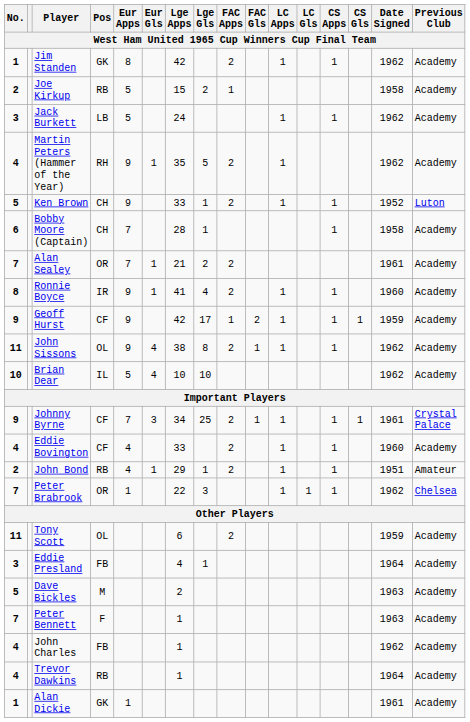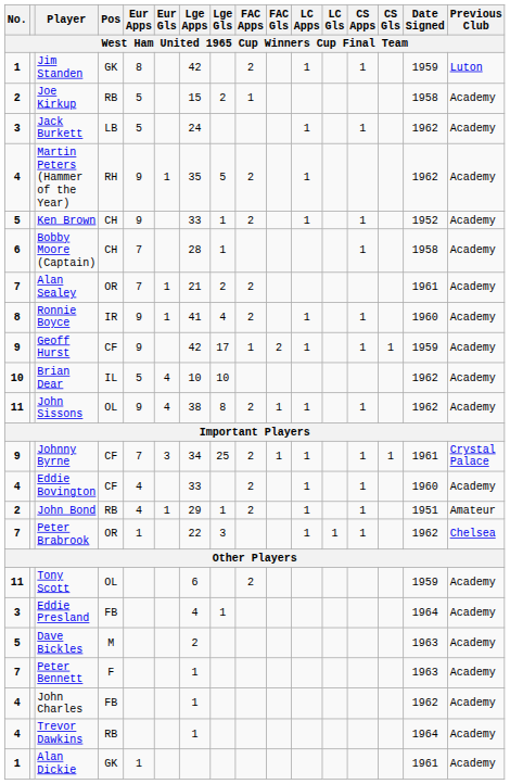 <table class="wikitable" style="width:95%;">
 <tr>
 <th width=1%>No.</th>
 <th width=1%></th>
 <th !width=37%>Player</th>
 <th width=1%>Pos</th>
 <th width=1%>Eur Apps</th>
 <th width=1%>Eur Gls</th>
 <th width=1%>Lge Apps</th>
 <th width=1%>Lge Gls</th>
 <th width=1%>FAC Apps</th>
 <th width=1%>FAC Gls</th>
 <th width=1%>LC Apps</th>
 <th width=1%>LC Gls</th>
 <th width=1%>CS Apps</th>
 <th width=1%>CS Gls</th>
 <th width=10%>Date Signed</th>
 <th width=20%>Previous Club</th>
 </tr>
 <tr>
 <th colspan="16">West Ham United 1965 Cup Winners Cup Final Team</th>
 </tr>
 <tr>
 <td align=center><strong>1</strong></td>
 <td align=center></td>
 <td><a href='#'>Jim Standen</a></td>
 <td align=center>GK</td>
 <td align=center>8</td>
 <td align=center></td>
 <td align=center>42</td>
 <td align=center></td>
 <td align=center>2</td>
 <td align=center></td>
 <td align=center>1</td>
 <td align=center></td>
 <td align=center>1</td>
 <td align=center></td>
-<td align=center>1962</td>
-<td>Academy</td>
+<td align=center>1959</td>
+<td><a href='#'>Luton</a></td>
 </tr>
 <tr>
 <td align=center><strong>2</strong></td>
 <td align=center></td>
 <td><a href='#'>Joe Kirkup</a></td>
 <td align=center>RB</td>
 <td align=center>5</td>
 <td align=center></td>
 <td align=center>15</td>
 <td align=center>2</td>
 <td align=center>1</td>
 <td align=center></td>
 <td align=center></td>
 <td align=center></td>
 <td align=center></td>
 <td align=center></td>
 <td align=center>1958</td>
 <td>Academy</td>
 </tr>
 <tr>
 <td align=center><strong>3</strong></td>
 <td align=center></td>
 <td><a href='#'>Jack Burkett</a></td>
 <td align=center>LB</td>
 <td align=center>5</td>
 <td align=center></td>
 <td align=center>24</td>
 <td align=center></td>
 <td align=center></td>
 <td align=center></td>
 <td align=center>1</td>
 <td align=center></td>
 <td align=center>1</td>
 <td align=center></td>
 <td align=center>1962</td>
 <td>Academy</td>
 </tr>
 <tr>
 <td align=center><strong>4</strong></td>
 <td align=center></td>
 <td><a href='#'>Martin Peters</a> (Hammer of the Year)</td>
 <td align=center>RH</td>
 <td align=center>9</td>
 <td align=center>1</td>
 <td align=center>35</td>
 <td align=center>5</td>
 <td align=center>2</td>
 <td align=center></td>
 <td align=center>1</td>
 <td align=center></td>
 <td align=center></td>
 <td align=center></td>
 <td align=center>1962</td>
 <td>Academy</td>
 </tr>
 <tr>
 <td align=center><strong>5</strong></td>
 <td align=center></td>
 <td><a href='#'>Ken Brown</a></td>
 <td align=center>CH</td>
 <td align=center>9</td>
 <td align=center></td>
 <td align=center>33</td>
 <td align=center>1</td>
 <td align=center>2</td>
 <td align=center></td>
 <td align=center>1</td>
 <td align=center></td>
 <td align=center>1</td>
 <td align=center></td>
 <td align=center>1952</td>
-<td><a href='#'>Luton</a></td>
+<td>Academy</td>
 </tr>
 <tr>
 <td align=center><strong>6</strong></td>
 <td align=center></td>
 <td><a href='#'>Bobby Moore</a> (Captain)</td>
 <td align=center>CH</td>
 <td align=center>7</td>
 <td align=center></td>
 <td align=center>28</td>
 <td align=center>1</td>
 <td align=center></td>
 <td align=center></td>
 <td align=center></td>
 <td align=center></td>
 <td align=center>1</td>
 <td align=center></td>
 <td align=center>1958</td>
 <td>Academy</td>
 </tr>
 <tr>
 <td align=center><strong>7</strong></td>
 <td align=center></td>
 <td><a href='#'>Alan Sealey</a></td>
 <td align=center>OR</td>
 <td align=center>7</td>
 <td align=center>1</td>
 <td align=center>21</td>
 <td align=center>2</td>
 <td align=center>2</td>
 <td align=center></td>
 <td align=center></td>
 <td align=center></td>
 <td align=center></td>
 <td align=center></td>
 <td align=center>1961</td>
 <td>Academy</td>
 </tr>
 <tr>
 <td align=center><strong>8</strong></td>
 <td align=center></td>
 <td><a href='#'>Ronnie Boyce</a></td>
 <td align=center>IR</td>
 <td align=center>9</td>
 <td align=center>1</td>
 <td align=center>41</td>
 <td align=center>4</td>
 <td align=center>2</td>
 <td align=center></td>
 <td align=center>1</td>
 <td align=center></td>
 <td align=center>1</td>
 <td align=center></td>
 <td align=center>1960</td>
 <td>Academy</td>
 </tr>
 <tr>
 <td align=center><strong>9</strong></td>
 <td align=center></td>
 <td><a href='#'>Geoff Hurst</a></td>
 <td align=center>CF</td>
 <td align=center>9</td>
 <td align=center></td>
 <td align=center>42</td>
 <td align=center>17</td>
 <td align=center>1</td>
 <td align=center>2</td>
 <td align=center>1</td>
 <td align=center></td>
 <td align=center>1</td>
 <td align=center>1</td>
 <td align=center>1959</td>
 <td>Academy</td>
 </tr>
 <tr>
+<td align=center><strong>10</strong></td>
+<td align=center></td>
+<td><a href='#'>Brian Dear</a></td>
+<td align=center>IL</td>
+<td align=center>5</td>
+<td align=center>4</td>
+<td align=center>10</td>
+<td align=center>10</td>
+<td align=center></td>
+<td align=center></td>
+<td align=center></td>
+<td align=center></td>
+<td align=center></td>
+<td align=center></td>
+<td align=center>1962</td>
+<td>Academy</td>
+</tr>
+<tr>
 <td align=center><strong>11</strong></td>
 <td align=center></td>
 <td><a href='#'>John Sissons</a></td>
 <td align=center>OL</td>
 <td align=center>9</td>
 <td align=center>4</td>
 <td align=center>38</td>
 <td align=center>8</td>
 <td align=center>2</td>
 <td align=center>1</td>
 <td align=center>1</td>
 <td align=center></td>
 <td align=center>1</td>
-<td align=center></td>
-<td align=center>1962</td>
-<td>Academy</td>
-</tr>
-<tr>
-<td align=center><strong>10</strong></td>
-<td align=center></td>
-<td><a href='#'>Brian Dear</a></td>
-<td align=center>IL</td>
-<td align=center>5</td>
-<td align=center>4</td>
-<td align=center>10</td>
-<td align=center>10</td>
-<td align=center></td>
-<td align=center></td>
-<td align=center></td>
-<td align=center></td>
-<td align=center></td>
 <td align=center></td>
 <td align=center>1962</td>
 <td>Academy</td>
 </tr>
 <tr>
 <th colspan="16">Important Players</th>
 </tr>
 <tr>
 <td align=center><strong>9</strong></td>
 <td align=center></td>
 <td><a href='#'>Johnny Byrne</a></td>
 <td align=center>CF</td>
 <td align=center>7</td>
 <td align=center>3</td>
 <td align=center>34</td>
 <td align=center>25</td>
 <td align=center>2</td>
 <td align=center>1</td>
 <td align=center>1</td>
 <td align=center></td>
 <td align=center>1</td>
 <td align=center>1</td>
 <td align=center>1961</td>
 <td><a href='#'>Crystal Palace</a></td>
 </tr>
 <tr>
 <td align=center><strong>4</strong></td>
 <td align=center></td>
 <td><a href='#'>Eddie Bovington</a></td>
 <td align=center>CF</td>
 <td align=center>4</td>
 <td align=center></td>
 <td align=center>33</td>
 <td align=center></td>
 <td align=center>2</td>
 <td align=center></td>
 <td align=center>1</td>
 <td align=center></td>
 <td align=center>1</td>
 <td align=center></td>
 <td align=center>1960</td>
 <td>Academy</td>
 </tr>
 <tr>
 <td align=center><strong>2</strong></td>
 <td align=center></td>
 <td><a href='#'>John Bond</a></td>
 <td align=center>RB</td>
 <td align=center>4</td>
 <td align=center>1</td>
 <td align=center>29</td>
 <td align=center>1</td>
 <td align=center>2</td>
 <td align=center></td>
 <td align=center>1</td>
 <td align=center></td>
 <td align=center>1</td>
 <td align=center></td>
 <td align=center>1951</td>
 <td>Amateur</td>
 </tr>
 <tr>
 <td align=center><strong>7</strong></td>
 <td align=center></td>
 <td><a href='#'>Peter Brabrook</a></td>
 <td align=center>OR</td>
 <td align=center>1</td>
 <td align=center></td>
 <td align=center>22</td>
 <td align=center>3</td>
 <td align=center></td>
 <td align=center></td>
 <td align=center>1</td>
 <td align=center>1</td>
 <td align=center>1</td>
 <td align=center></td>
 <td align=center>1962</td>
 <td><a href='#'>Chelsea</a></td>
 </tr>
 <tr>
 <th colspan="16">Other Players</th>
 </tr>
 <tr>
 <td align=center><strong>11</strong></td>
 <td align=center></td>
 <td><a href='#'>Tony Scott</a></td>
 <td align=center>OL</td>
 <td align=center></td>
 <td align=center></td>
 <td align=center>6</td>
 <td align=center></td>
 <td align=center>2</td>
 <td align=center></td>
 <td align=center></td>
 <td align=center></td>
 <td align=center></td>
 <td align=center></td>
 <td align=center>1959</td>
 <td>Academy</td>
 </tr>
 <tr>
 <td align=center><strong>3</strong></td>
 <td align=center></td>
 <td><a href='#'>Eddie Presland</a></td>
 <td align=center>FB</td>
 <td align=center></td>
 <td align=center></td>
 <td align=center>4</td>
 <td align=center>1</td>
 <td align=center></td>
 <td align=center></td>
 <td align=center></td>
 <td align=center></td>
 <td align=center></td>
 <td align=center></td>
 <td align=center>1964</td>
 <td>Academy</td>
 </tr>
 <tr>
 <td align=center><strong>5</strong></td>
 <td align=center></td>
 <td><a href='#'>Dave Bickles</a></td>
 <td align=center>M</td>
 <td align=center></td>
 <td align=center></td>
 <td align=center>2</td>
 <td align=center></td>
 <td align=center></td>
 <td align=center></td>
 <td align=center></td>
 <td align=center></td>
 <td align=center></td>
 <td align=center></td>
 <td align=center>1963</td>
 <td>Academy</td>
 </tr>
 <tr>
 <td align=center><strong>7</strong></td>
 <td align=center></td>
 <td><a href='#'>Peter Bennett</a></td>
 <td align=center>F</td>
 <td align=center></td>
 <td align=center></td>
 <td align=center>1</td>
 <td align=center></td>
 <td align=center></td>
 <td align=center></td>
 <td align=center></td>
 <td align=center></td>
 <td align=center></td>
 <td align=center></td>
 <td align=center>1963</td>
 <td>Academy</td>
 </tr>
 <tr>
 <td align=center><strong>4</strong></td>
 <td align=center></td>
 <td>John Charles</td>
 <td align=center>FB</td>
 <td align=center></td>
 <td align=center></td>
 <td align=center>1</td>
 <td align=center></td>
 <td align=center></td>
 <td align=center></td>
 <td align=center></td>
 <td align=center></td>
 <td align=center></td>
 <td align=center></td>
 <td align=center>1962</td>
 <td>Academy</td>
 </tr>
 <tr>
 <td align=center><strong>4</strong></td>
 <td align=center></td>
 <td><a href='#'>Trevor Dawkins</a></td>
 <td align=center>RB</td>
 <td align=center></td>
 <td align=center></td>
 <td align=center>1</td>
 <td align=center></td>
 <td align=center></td>
 <td align=center></td>
 <td align=center></td>
 <td align=center></td>
 <td align=center></td>
 <td align=center></td>
 <td align=center>1964</td>
 <td>Academy</td>
 </tr>
 <tr>
 <td align=center><strong>1</strong></td>
 <td align=center></td>
 <td><a href='#'>Alan Dickie</a></td>
 <td align=center>GK</td>
 <td align=center>1</td>
 <td align=center></td>
 <td align=center></td>
 <td align=center></td>
 <td align=center></td>
 <td align=center></td>
 <td align=center></td>
 <td align=center></td>
 <td align=center></td>
 <td align=center></td>
 <td align=center>1961</td>
 <td>Academy</td>
 </tr>
 </table>
